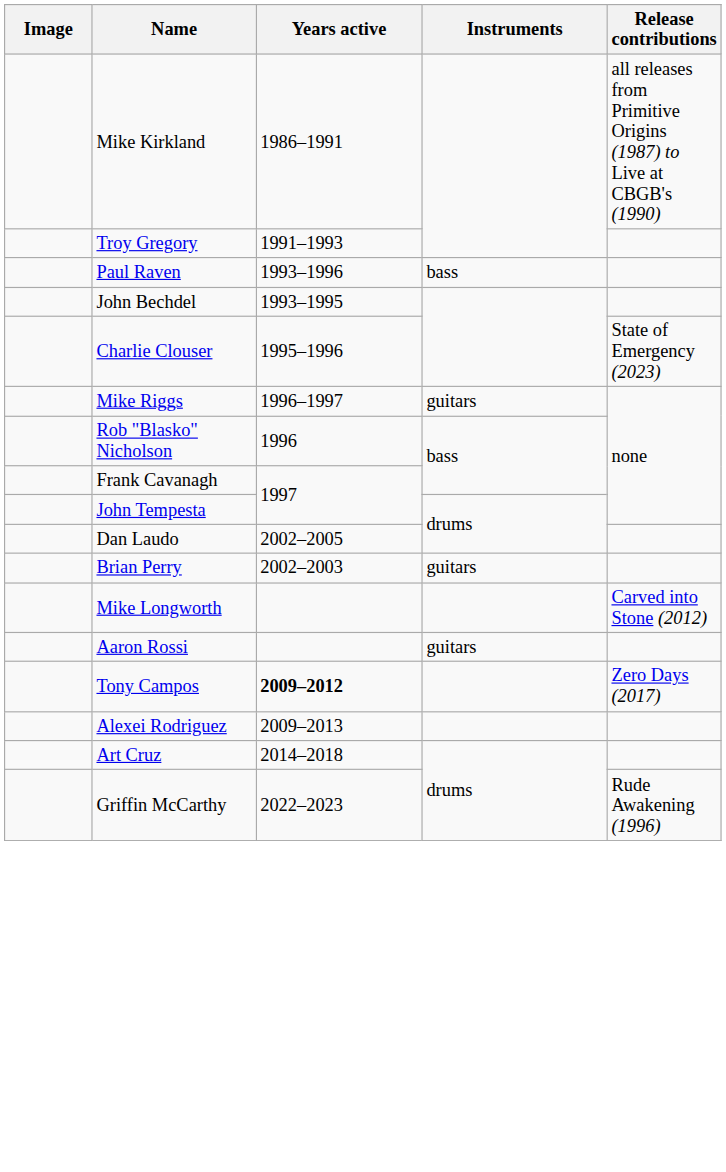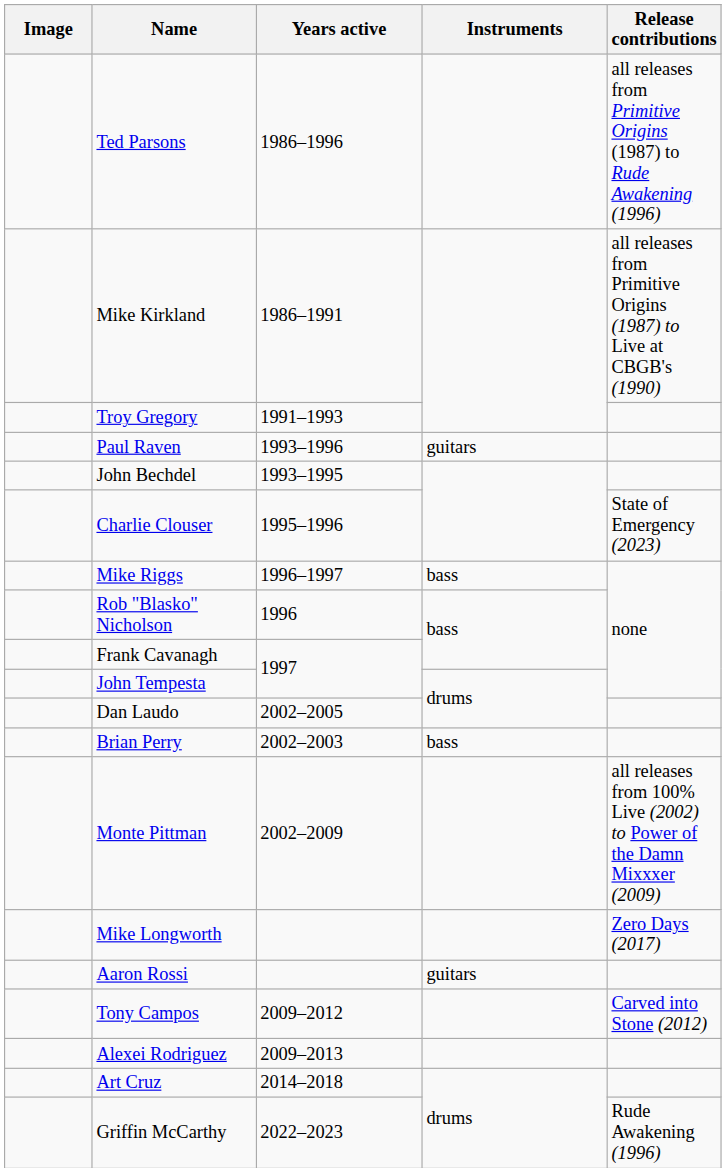 <table class="wikitable" border="1" width="100%">
 <tr>
 <th width="75">Image</th>
 <th width="150">Name</th>
 <th width="160">Years active</th>
 <th width="170">Instruments</th>
 <th>Release contributions</th>
+</tr>
+<tr>
+<td></td>
+<td><a href='#'>Ted Parsons</a></td>
+<td>1986–1996</td>
+<td></td>
+<td>all releases from <em><a href='#'>Primitive Origins</a></em> (1987) to <em><a href='#'>Rude Awakening</a> (1996)</td>
 </tr>
 <tr>
 <td></td>
 <td>Mike Kirkland</td>
 <td>1986–1991</td>
 <td rowspan="2"></td>
 <td>all releases from </em>Primitive Origins<em> (1987) to </em>Live at CBGB's<em> (1990)</td>
 </tr>
 <tr>
 <td></td>
 <td><a href='#'>Troy Gregory</a></td>
 <td>1991–1993</td>
 <td></td>
 </tr>
 <tr>
 <td></td>
 <td><a href='#'>Paul Raven</a></td>
 <td>1993–1996 </td>
-<td>bass</td>
+<td>guitars</td>
 <td></td>
 </tr>
 <tr>
 <td></td>
 <td>John Bechdel</td>
 <td>1993–1995 </td>
 <td rowspan="2"></td>
 <td></td>
 </tr>
 <tr>
 <td></td>
 <td><a href='#'>Charlie Clouser</a></td>
 <td>1995–1996</td>
 <td></em>State of Emergency<em> (2023)</td>
 </tr>
 <tr>
 <td></td>
 <td><a href='#'>Mike Riggs</a></td>
 <td>1996–1997</td>
-<td>guitars</td>
+<td>bass</td>
 <td rowspan="4">none</td>
 </tr>
 <tr>
 <td></td>
 <td><a href='#'>Rob "Blasko" Nicholson</a></td>
 <td>1996</td>
 <td rowspan="2">bass</td>
 </tr>
 <tr>
 <td></td>
 <td>Frank Cavanagh</td>
 <td rowspan="2">1997</td>
 </tr>
 <tr>
 <td></td>
 <td><a href='#'>John Tempesta</a></td>
 <td rowspan="2">drums</td>
 </tr>
 <tr>
 <td></td>
 <td>Dan Laudo</td>
 <td>2002–2005</td>
 <td></td>
 </tr>
 <tr>
 <td></td>
 <td><a href='#'>Brian Perry</a></td>
 <td>2002–2003</td>
-<td>guitars</td>
+<td>bass</td>
 <td></td>
+</tr>
+<tr>
+<td></td>
+<td><a href='#'>Monte Pittman</a></td>
+<td>2002–2009</td>
+<td></td>
+<td>all releases from </em>100% Live<em> (2002) to </em><a href='#'>Power of the Damn Mixxxer</a><em> (2009)</td>
 </tr>
 <tr>
 <td></td>
 <td><a href='#'>Mike Longworth</a></td>
 <td></td>
 <td></td>
-<td></em><a href='#'>Carved into Stone</a><em> (2012)</td>
+<td></em><a href='#'>Zero Days</a><em> (2017)</td>
 </tr>
 <tr>
 <td></td>
 <td><a href='#'>Aaron Rossi</a></td>
 <td> </td>
 <td>guitars</td>
 <td></td>
 </tr>
 <tr>
 <td></td>
 <td><a href='#'>Tony Campos</a></td>
-<td><strong>2009–2012</strong></td>
+<td>2009–2012</td>
 <td></td>
-<td></em><a href='#'>Zero Days</a><em> (2017)</td>
+<td></em><a href='#'>Carved into Stone</a><em> (2012)</td>
 </tr>
 <tr>
 <td></td>
 <td><a href='#'>Alexei Rodriguez</a></td>
 <td>2009–2013</td>
 <td></td>
 <td></td>
 </tr>
 <tr>
 <td></td>
 <td><a href='#'>Art Cruz</a></td>
 <td>2014–2018</td>
 <td rowspan="2">drums</td>
 <td></td>
 </tr>
 <tr>
 <td></td>
 <td>Griffin McCarthy</td>
 <td>2022–2023</td>
 <td></em>Rude Awakening<em> (1996)</td>
 </tr>
 </table>
